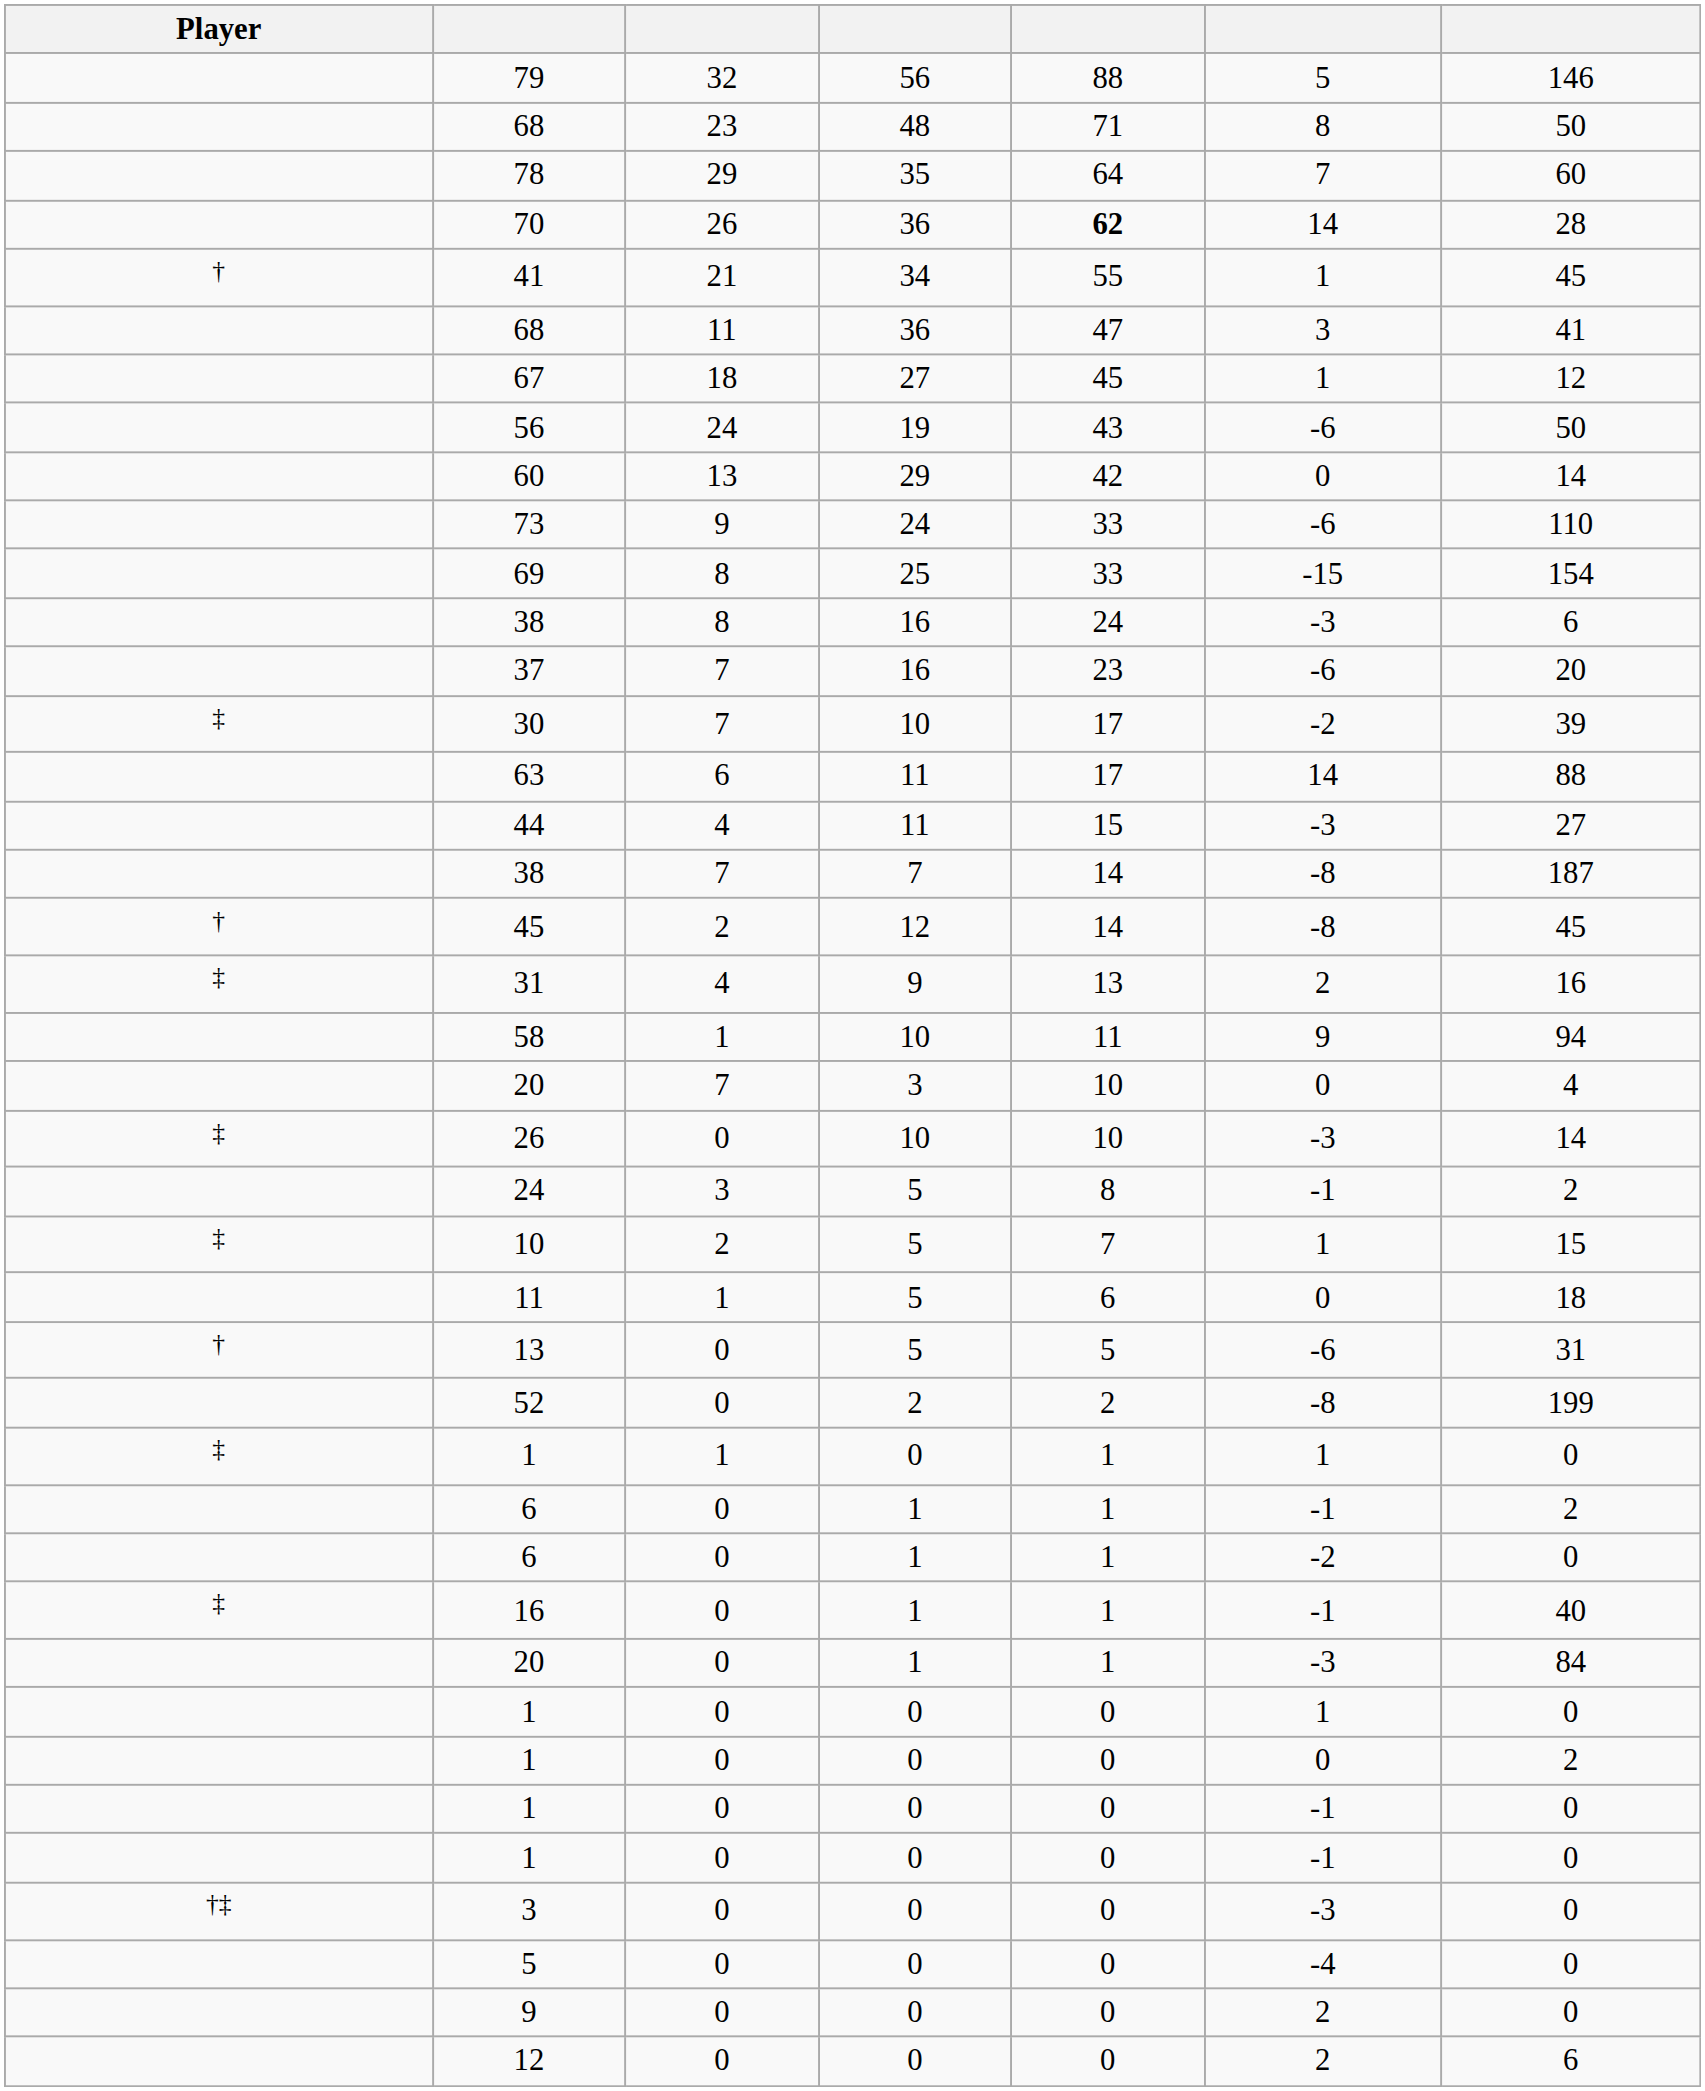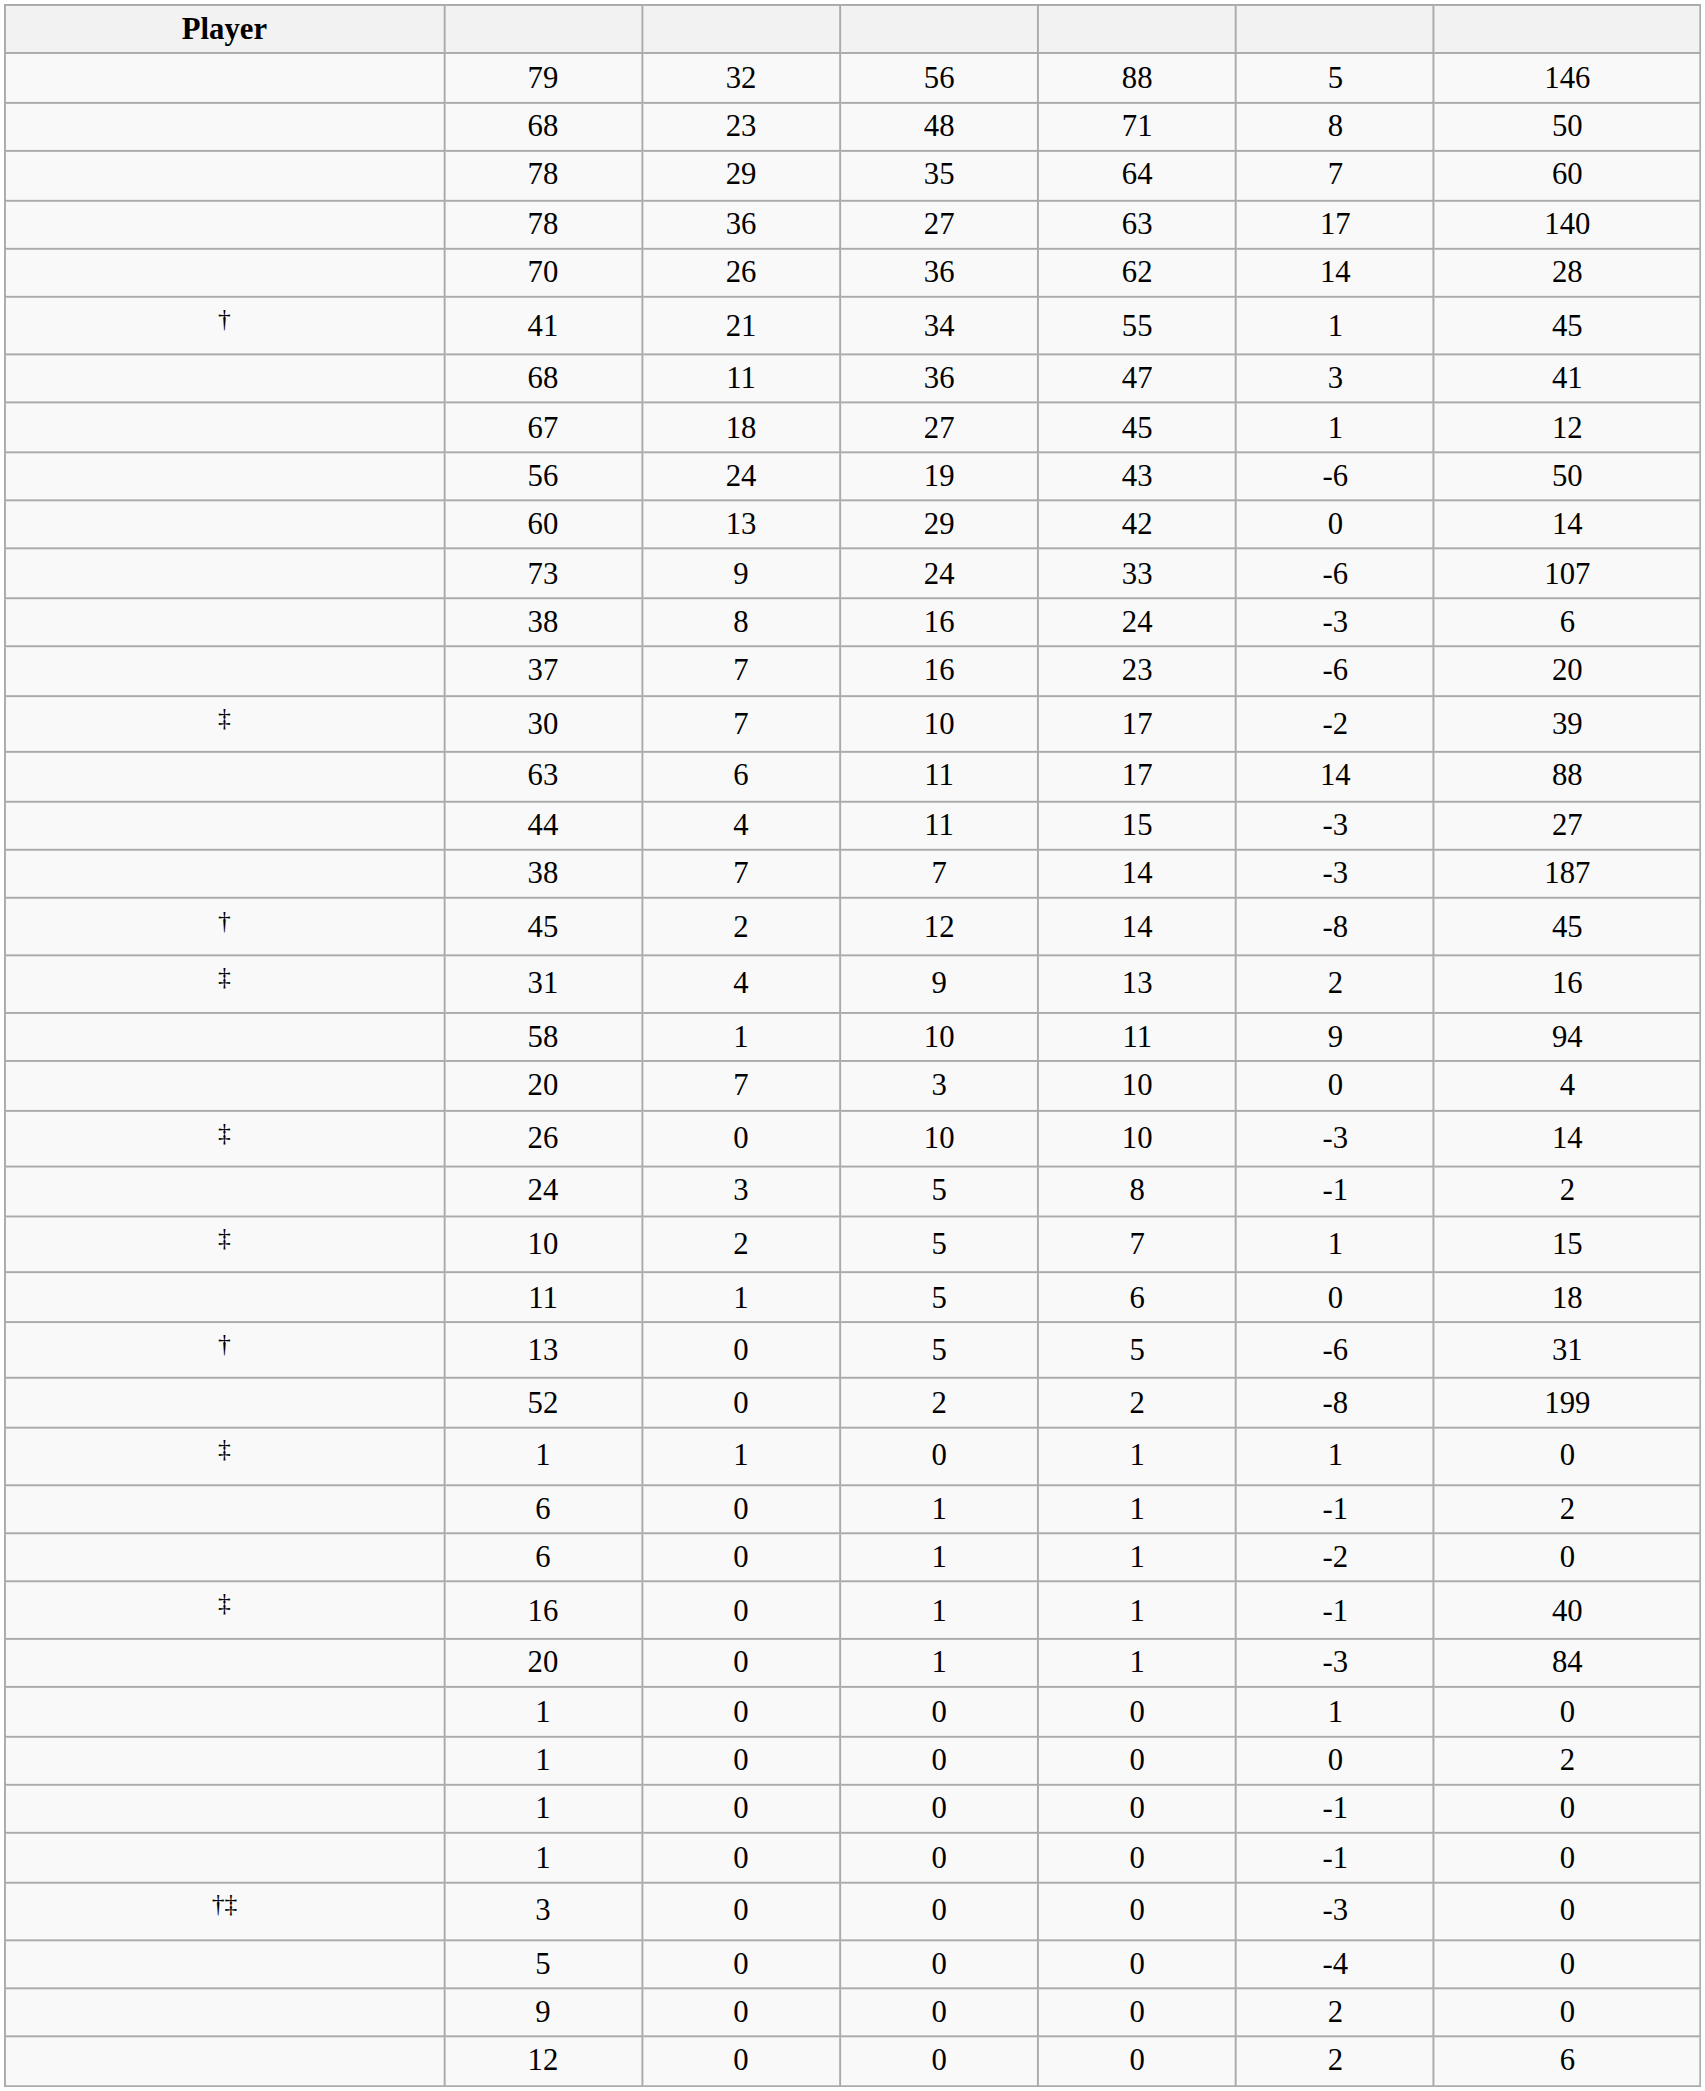 <table class="wikitable sortable" style="width:100%;">
 <tr align=center>
 <th>Player</th>
 <th></th>
 <th></th>
 <th></th>
 <th></th>
 <th data-sort-type="number"></th>
 <th></th>
 </tr>
 <tr align=center>
 <td></td>
 <td>79</td>
 <td>32</td>
 <td>56</td>
 <td>88</td>
 <td>5</td>
 <td>146</td>
 </tr>
 <tr align=center>
 <td></td>
 <td>68</td>
 <td>23</td>
 <td>48</td>
 <td>71</td>
 <td>8</td>
 <td>50</td>
 </tr>
 <tr align=center>
 <td></td>
 <td>78</td>
 <td>29</td>
 <td>35</td>
 <td>64</td>
 <td>7</td>
 <td>60</td>
 </tr>
 <tr align=center>
 <td></td>
+<td>78</td>
+<td>36</td>
+<td>27</td>
+<td>63</td>
+<td>17</td>
+<td>140</td>
+</tr>
+<tr align=center>
+<td></td>
 <td>70</td>
 <td>26</td>
 <td>36</td>
-<td><strong>62</strong></td>
+<td>62</td>
 <td>14</td>
 <td>28</td>
 </tr>
 <tr align=center>
 <td><sup>†</sup></td>
 <td>41</td>
 <td>21</td>
 <td>34</td>
 <td>55</td>
 <td>1</td>
 <td>45</td>
 </tr>
 <tr align=center>
 <td></td>
 <td>68</td>
 <td>11</td>
 <td>36</td>
 <td>47</td>
 <td>3</td>
 <td>41</td>
 </tr>
 <tr align=center>
 <td></td>
 <td>67</td>
 <td>18</td>
 <td>27</td>
 <td>45</td>
 <td>1</td>
 <td>12</td>
 </tr>
 <tr align=center>
 <td></td>
 <td>56</td>
 <td>24</td>
 <td>19</td>
 <td>43</td>
 <td>-6</td>
 <td>50</td>
 </tr>
 <tr align=center>
 <td></td>
 <td>60</td>
 <td>13</td>
 <td>29</td>
 <td>42</td>
 <td>0</td>
 <td>14</td>
 </tr>
 <tr align=center>
 <td></td>
 <td>73</td>
 <td>9</td>
 <td>24</td>
 <td>33</td>
 <td>-6</td>
-<td>110</td>
-</tr>
-<tr align=center>
-<td></td>
-<td>69</td>
-<td>8</td>
-<td>25</td>
-<td>33</td>
-<td>-15</td>
-<td>154</td>
+<td>107</td>
 </tr>
 <tr align=center>
 <td></td>
 <td>38</td>
 <td>8</td>
 <td>16</td>
 <td>24</td>
 <td>-3</td>
 <td>6</td>
 </tr>
 <tr align=center>
 <td></td>
 <td>37</td>
 <td>7</td>
 <td>16</td>
 <td>23</td>
 <td>-6</td>
 <td>20</td>
 </tr>
 <tr align=center>
 <td><sup>‡</sup></td>
 <td>30</td>
 <td>7</td>
 <td>10</td>
 <td>17</td>
 <td>-2</td>
 <td>39</td>
 </tr>
 <tr align=center>
 <td></td>
 <td>63</td>
 <td>6</td>
 <td>11</td>
 <td>17</td>
 <td>14</td>
 <td>88</td>
 </tr>
 <tr align=center>
 <td></td>
 <td>44</td>
 <td>4</td>
 <td>11</td>
 <td>15</td>
 <td>-3</td>
 <td>27</td>
 </tr>
 <tr align=center>
 <td></td>
 <td>38</td>
 <td>7</td>
 <td>7</td>
 <td>14</td>
-<td>-8</td>
+<td>-3</td>
 <td>187</td>
 </tr>
 <tr align=center>
 <td><sup>†</sup></td>
 <td>45</td>
 <td>2</td>
 <td>12</td>
 <td>14</td>
 <td>-8</td>
 <td>45</td>
 </tr>
 <tr align=center>
 <td><sup>‡</sup></td>
 <td>31</td>
 <td>4</td>
 <td>9</td>
 <td>13</td>
 <td>2</td>
 <td>16</td>
 </tr>
 <tr align=center>
 <td></td>
 <td>58</td>
 <td>1</td>
 <td>10</td>
 <td>11</td>
 <td>9</td>
 <td>94</td>
 </tr>
 <tr align=center>
 <td></td>
 <td>20</td>
 <td>7</td>
 <td>3</td>
 <td>10</td>
 <td>0</td>
 <td>4</td>
 </tr>
 <tr align=center>
 <td><sup>‡</sup></td>
 <td>26</td>
 <td>0</td>
 <td>10</td>
 <td>10</td>
 <td>-3</td>
 <td>14</td>
 </tr>
 <tr align=center>
 <td></td>
 <td>24</td>
 <td>3</td>
 <td>5</td>
 <td>8</td>
 <td>-1</td>
 <td>2</td>
 </tr>
 <tr align=center>
 <td><sup>‡</sup></td>
 <td>10</td>
 <td>2</td>
 <td>5</td>
 <td>7</td>
 <td>1</td>
 <td>15</td>
 </tr>
 <tr align=center>
 <td></td>
 <td>11</td>
 <td>1</td>
 <td>5</td>
 <td>6</td>
 <td>0</td>
 <td>18</td>
 </tr>
 <tr align=center>
 <td><sup>†</sup></td>
 <td>13</td>
 <td>0</td>
 <td>5</td>
 <td>5</td>
 <td>-6</td>
 <td>31</td>
 </tr>
 <tr align=center>
 <td></td>
 <td>52</td>
 <td>0</td>
 <td>2</td>
 <td>2</td>
 <td>-8</td>
 <td>199</td>
 </tr>
 <tr align=center>
 <td><sup>‡</sup></td>
 <td>1</td>
 <td>1</td>
 <td>0</td>
 <td>1</td>
 <td>1</td>
 <td>0</td>
 </tr>
 <tr align=center>
 <td></td>
 <td>6</td>
 <td>0</td>
 <td>1</td>
 <td>1</td>
 <td>-1</td>
 <td>2</td>
 </tr>
 <tr align=center>
 <td></td>
 <td>6</td>
 <td>0</td>
 <td>1</td>
 <td>1</td>
 <td>-2</td>
 <td>0</td>
 </tr>
 <tr align=center>
 <td><sup>‡</sup></td>
 <td>16</td>
 <td>0</td>
 <td>1</td>
 <td>1</td>
 <td>-1</td>
 <td>40</td>
 </tr>
 <tr align=center>
 <td></td>
 <td>20</td>
 <td>0</td>
 <td>1</td>
 <td>1</td>
 <td>-3</td>
 <td>84</td>
 </tr>
 <tr align=center>
 <td></td>
 <td>1</td>
 <td>0</td>
 <td>0</td>
 <td>0</td>
 <td>1</td>
 <td>0</td>
 </tr>
 <tr align=center>
 <td></td>
 <td>1</td>
 <td>0</td>
 <td>0</td>
 <td>0</td>
 <td>0</td>
 <td>2</td>
 </tr>
 <tr align=center>
 <td></td>
 <td>1</td>
 <td>0</td>
 <td>0</td>
 <td>0</td>
 <td>-1</td>
 <td>0</td>
 </tr>
 <tr align=center>
 <td></td>
 <td>1</td>
 <td>0</td>
 <td>0</td>
 <td>0</td>
 <td>-1</td>
 <td>0</td>
 </tr>
 <tr align=center>
 <td><sup>†‡</sup></td>
 <td>3</td>
 <td>0</td>
 <td>0</td>
 <td>0</td>
 <td>-3</td>
 <td>0</td>
 </tr>
 <tr align=center>
 <td></td>
 <td>5</td>
 <td>0</td>
 <td>0</td>
 <td>0</td>
 <td>-4</td>
 <td>0</td>
 </tr>
 <tr align=center>
 <td></td>
 <td>9</td>
 <td>0</td>
 <td>0</td>
 <td>0</td>
 <td>2</td>
 <td>0</td>
 </tr>
 <tr align=center>
 <td></td>
 <td>12</td>
 <td>0</td>
 <td>0</td>
 <td>0</td>
 <td>2</td>
 <td>6</td>
 </tr>
 </table>
